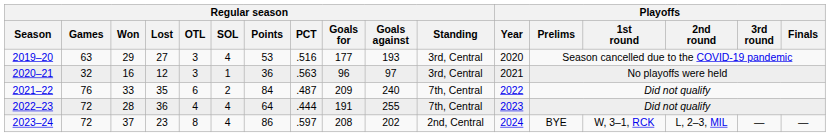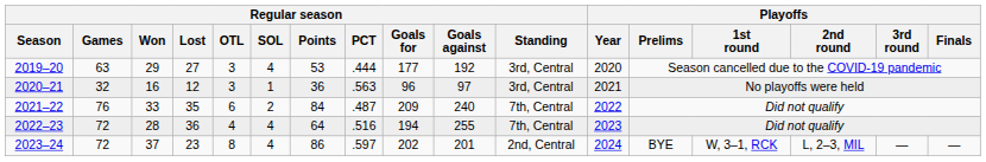 <table class="wikitable" style="width:100%; text-align:center; font-size:100%">
 <tr>
 <th colspan=11>Regular season</th>
 <th colspan=6>Playoffs</th>
 </tr>
 <tr>
 <th>Season</th>
 <th>Games</th>
 <th>Won</th>
 <th>Lost</th>
 <th>OTL</th>
 <th>SOL</th>
 <th>Points</th>
 <th>PCT</th>
 <th>Goals<br>for</th>
 <th>Goals<br>against</th>
 <th>Standing</th>
 <th>Year</th>
 <th>Prelims</th>
 <th>1st<br>round</th>
 <th>2nd<br>round</th>
 <th>3rd<br>round</th>
 <th>Finals</th>
 </tr>
 <tr>
 <td><a href='#'>2019–20</a></td>
 <td>63</td>
 <td>29</td>
 <td>27</td>
 <td>3</td>
 <td>4</td>
 <td>53</td>
-<td>.516</td>
+<td>.444</td>
 <td>177</td>
-<td>193</td>
+<td>192</td>
 <td>3rd, Central</td>
 <td>2020</td>
 <td colspan="5">Season cancelled due to the <a href='#'>COVID-19 pandemic</a></td>
 </tr>
 <tr style="background:#eee;">
 <td><a href='#'>2020–21</a></td>
 <td>32</td>
 <td>16</td>
 <td>12</td>
 <td>3</td>
 <td>1</td>
 <td>36</td>
 <td>.563</td>
 <td>96</td>
 <td>97</td>
 <td>3rd, Central</td>
 <td>2021</td>
 <td colspan="5">No playoffs were held</td>
 </tr>
 <tr>
 <td><a href='#'>2021–22</a></td>
 <td>76</td>
 <td>33</td>
 <td>35</td>
 <td>6</td>
 <td>2</td>
 <td>84</td>
 <td>.487</td>
 <td>209</td>
 <td>240</td>
 <td>7th, Central</td>
 <td><a href='#'>2022</a></td>
 <td colspan="5"><em>Did not qualify</em></td>
 </tr>
 <tr style="background:#eee;">
 <td><a href='#'>2022–23</a></td>
 <td>72</td>
 <td>28</td>
 <td>36</td>
 <td>4</td>
 <td>4</td>
 <td>64</td>
-<td>.444</td>
-<td>191</td>
+<td>.516</td>
+<td>194</td>
 <td>255</td>
 <td>7th, Central</td>
 <td><a href='#'>2023</a></td>
 <td colspan="5"><em>Did not qualify</em></td>
 </tr>
 <tr>
 <td><a href='#'>2023–24</a></td>
 <td>72</td>
 <td>37</td>
 <td>23</td>
 <td>8</td>
 <td>4</td>
 <td>86</td>
 <td>.597</td>
-<td>208</td>
 <td>202</td>
+<td>201</td>
 <td>2nd, Central</td>
 <td><a href='#'>2024</a></td>
 <td>BYE</td>
 <td>W, 3–1, <a href='#'>RCK</a></td>
 <td>L, 2–3, <a href='#'>MIL</a></td>
 <td>—</td>
 <td>—</td>
 </tr>
 </table>
